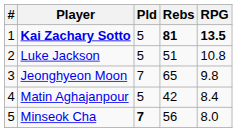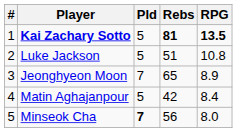 <table class=wikitable>
 <tr>
 <th>#</th>
 <th>Player</th>
 <th>Pld</th>
 <th>Rebs</th>
 <th>RPG</th>
 </tr>
 <tr>
 <td>1</td>
 <td> <strong><a href='#'>Kai Zachary Sotto</a></strong></td>
 <td>5</td>
 <td><strong>81</strong></td>
 <td><strong>13.5</strong></td>
 </tr>
 <tr>
 <td>2</td>
 <td> <a href='#'>Luke Jackson</a></td>
 <td>5</td>
 <td>51</td>
 <td>10.8</td>
 </tr>
 <tr>
 <td>3</td>
 <td> <a href='#'>Jeonghyeon Moon</a></td>
 <td>7</td>
 <td>65</td>
-<td>9.8</td>
+<td>8.9</td>
 </tr>
 <tr>
 <td>4</td>
 <td> <a href='#'>Matin Aghajanpour</a></td>
 <td>5</td>
 <td>42</td>
 <td>8.4</td>
 </tr>
 <tr>
 <td>5</td>
 <td> <a href='#'>Minseok Cha</a></td>
 <td><strong>7</strong></td>
 <td>56</td>
 <td>8.0</td>
 </tr>
 </table>
